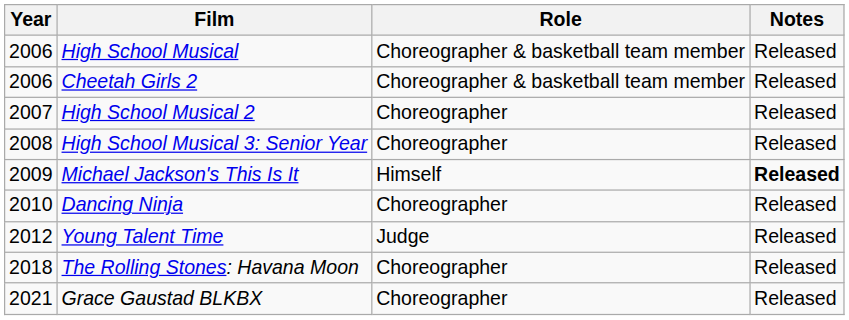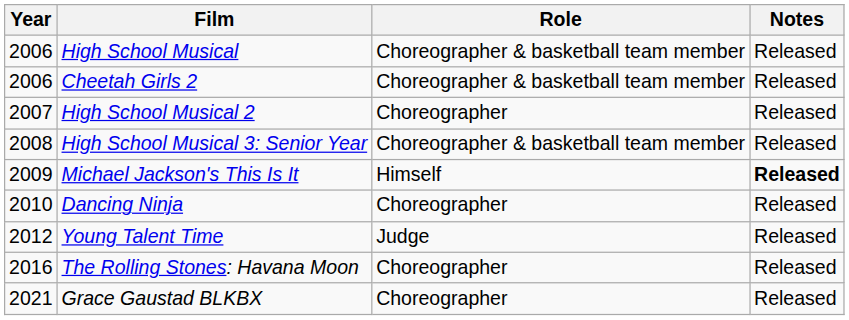 <table class="wikitable">
 <tr>
 <th>Year</th>
 <th>Film</th>
 <th>Role</th>
 <th>Notes</th>
 </tr>
 <tr>
 <td>2006</td>
 <td><em><a href='#'>High School Musical</a></em></td>
 <td>Choreographer & basketball team member</td>
 <td>Released</td>
 </tr>
 <tr>
 <td>2006</td>
 <td><em><a href='#'>Cheetah Girls 2</a></em></td>
 <td>Choreographer & basketball team member</td>
 <td>Released</td>
 </tr>
 <tr>
 <td>2007</td>
 <td><em><a href='#'>High School Musical 2</a></em></td>
 <td>Choreographer</td>
 <td>Released</td>
 </tr>
 <tr>
 <td>2008</td>
 <td><em><a href='#'>High School Musical 3: Senior Year</a></em></td>
-<td>Choreographer</td>
+<td>Choreographer & basketball team member</td>
 <td>Released</td>
 </tr>
 <tr>
 <td>2009</td>
 <td><em><a href='#'>Michael Jackson's This Is It</a></em></td>
 <td>Himself</td>
 <td><strong>Released</strong></td>
 </tr>
 <tr>
 <td>2010</td>
 <td><em><a href='#'>Dancing Ninja</a></em></td>
 <td>Choreographer</td>
 <td>Released</td>
 </tr>
 <tr>
 <td>2012</td>
 <td><em><a href='#'>Young Talent Time</a></em></td>
 <td>Judge</td>
 <td>Released</td>
 </tr>
 <tr>
-<td>2018</td>
+<td>2016</td>
 <td><em><a href='#'>The Rolling Stones</a>: Havana Moon</em></td>
 <td>Choreographer</td>
 <td>Released</td>
 </tr>
 <tr>
 <td>2021</td>
 <td><em>Grace Gaustad BLKBX</em></td>
 <td>Choreographer</td>
 <td>Released</td>
 </tr>
 </table>
